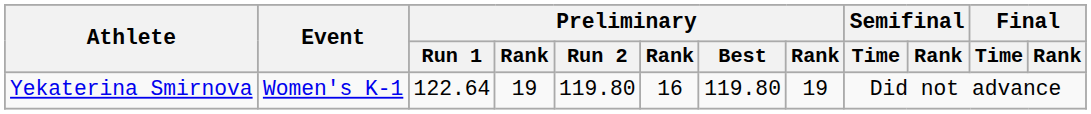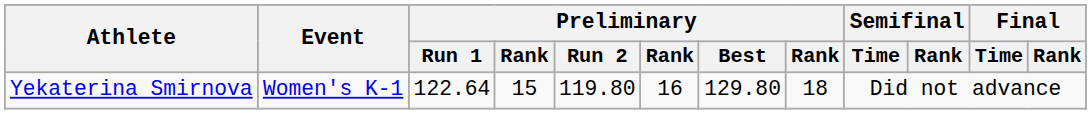 <table class="wikitable" style="font-size:90%">
 <tr>
 <th rowspan=2>Athlete</th>
 <th rowspan=2>Event</th>
 <th colspan=6>Preliminary</th>
 <th colspan=2>Semifinal</th>
 <th colspan=2>Final</th>
 </tr>
 <tr style="font-size:95%">
 <th>Run 1</th>
 <th>Rank</th>
 <th>Run 2</th>
 <th>Rank</th>
 <th>Best</th>
 <th>Rank</th>
 <th>Time</th>
 <th>Rank</th>
 <th>Time</th>
 <th>Rank</th>
 </tr>
 <tr align=center>
 <td align=left><a href='#'>Yekaterina Smirnova</a></td>
 <td align=left><a href='#'>Women's K-1</a></td>
 <td>122.64</td>
-<td>19</td>
+<td>15</td>
 <td>119.80</td>
 <td>16</td>
-<td>119.80</td>
-<td>19</td>
+<td>129.80</td>
+<td>18</td>
 <td colspan=4>Did not advance</td>
 </tr>
 </table>
